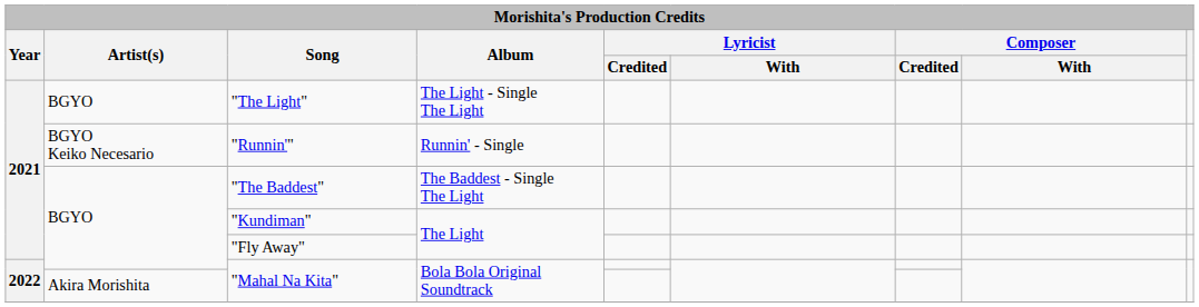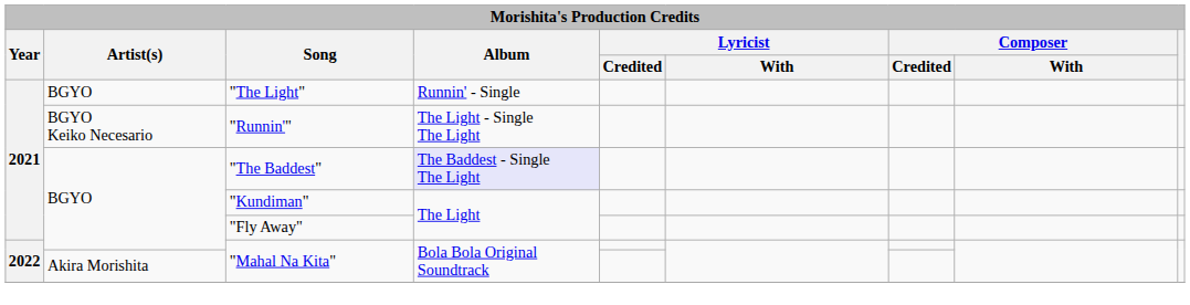 <table class="wikitable mw-collapsible collapsible autocollapse" style="width:95%; margin:1em auto;">
 <tr>
 <th colspan="9" style="background:#BFBFBF;"><strong>Morishita's Production Credits</strong></th>
 </tr>
 <tr>
 <th rowspan="2">Year</th>
 <th rowspan="2" style="width:15em;">Artist(s)</th>
 <th rowspan="2" style="width:15em;">Song</th>
 <th rowspan="2" style="width:15em;">Album</th>
 <th colspan="2" style="width:25em;"><a href='#'>Lyricist</a></th>
 <th colspan="2" style="width:25em;"><a href='#'>Composer</a></th>
 <th rowspan="2" scope="col" class="unsortable"></th>
 </tr>
 <tr>
 <th>Credited</th>
 <th style="width:20em;">With</th>
 <th>Credited</th>
 <th style="width:20em;">With</th>
 </tr>
 <tr>
 <th rowspan="5">2021</th>
 <td>BGYO</td>
 <td>"<a href='#'>The Light</a>"</td>
-<td><a href='#'>The Light</a> - Single <br><a href='#'>The Light</a></td>
+<td><a href='#'>Runnin'</a> - Single</td>
 <td></td>
 <td></td>
 <td></td>
 <td></td>
 <td></td>
 </tr>
 <tr>
 <td>BGYO <br>Keiko Necesario</td>
 <td>"<a href='#'>Runnin'</a>"</td>
-<td><a href='#'>Runnin'</a> - Single</td>
+<td><a href='#'>The Light</a> - Single <br><a href='#'>The Light</a></td>
 <td></td>
 <td></td>
 <td></td>
 <td></td>
 <td></td>
 </tr>
 <tr>
 <td rowspan="4">BGYO</td>
 <td>"<a href='#'>The Baddest</a>"</td>
-<td><a href='#'>The Baddest</a> - Single <br><a href='#'>The Light</a></td>
+<td style="background: lavender;"><a href='#'>The Baddest</a> - Single <br><a href='#'>The Light</a></td>
 <td></td>
 <td></td>
 <td></td>
 <td></td>
 <td></td>
 </tr>
 <tr>
 <td>"<a href='#'>Kundiman</a>"</td>
 <td rowspan="2"><a href='#'>The Light</a></td>
 <td></td>
 <td></td>
 <td></td>
 <td></td>
 <td></td>
 </tr>
 <tr>
 <td>"Fly Away"</td>
 <td></td>
 <td></td>
 <td></td>
 <td></td>
 <td></td>
 </tr>
 <tr>
 <th rowspan="2">2022</th>
 <td rowspan="2">"<a href='#'>Mahal Na Kita</a>"</td>
 <td rowspan="2"><a href='#'>Bola Bola Original Soundtrack</a></td>
 <td></td>
 <td rowspan="2"></td>
 <td></td>
 <td rowspan="2"></td>
 <td rowspan="2"></td>
 </tr>
 <tr>
 <td>Akira Morishita</td>
 <td></td>
 <td></td>
 </tr>
 <tr>
 </tr>
 </table>
